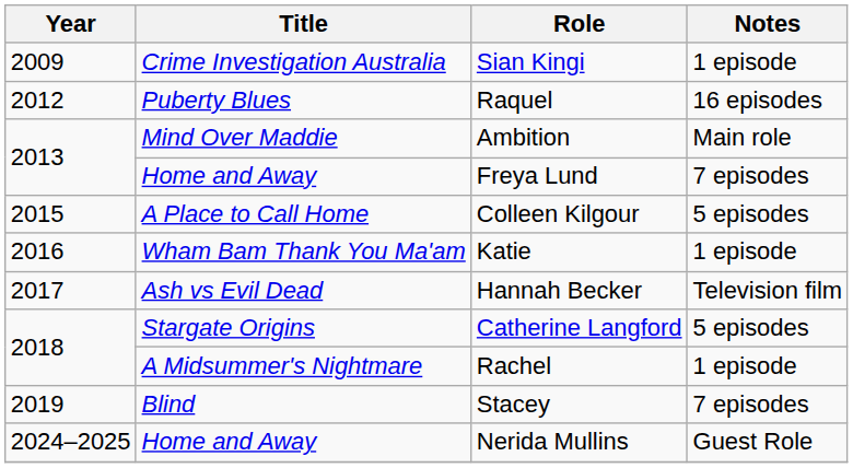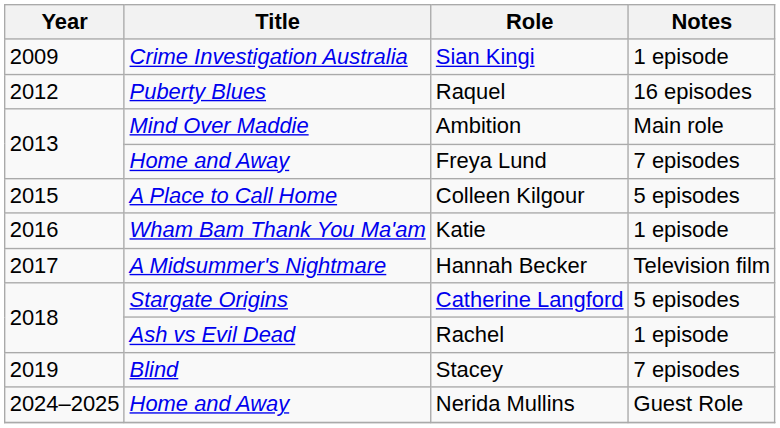 <table class="wikitable sortable">
 <tr>
 <th>Year</th>
 <th>Title</th>
 <th>Role</th>
 <th>Notes</th>
 </tr>
 <tr>
 <td>2009</td>
 <td><em><a href='#'>Crime Investigation Australia</a> </em></td>
 <td><a href='#'>Sian Kingi</a></td>
 <td>1 episode</td>
 </tr>
 <tr>
 <td>2012</td>
 <td><em><a href='#'>Puberty Blues</a></em></td>
 <td>Raquel</td>
 <td>16 episodes</td>
 </tr>
 <tr>
 <td rowspan=2>2013</td>
 <td><em><a href='#'>Mind Over Maddie</a></em></td>
 <td>Ambition</td>
 <td>Main role</td>
 </tr>
 <tr>
 <td><em><a href='#'>Home and Away</a> </em></td>
 <td>Freya Lund</td>
 <td>7 episodes</td>
 </tr>
 <tr>
 <td>2015</td>
 <td><em><a href='#'>A Place to Call Home</a></em></td>
 <td>Colleen Kilgour</td>
 <td>5 episodes</td>
 </tr>
 <tr>
 <td>2016</td>
 <td><em><a href='#'>Wham Bam Thank You Ma'am</a> </em></td>
 <td>Katie</td>
 <td>1 episode</td>
 </tr>
 <tr>
 <td>2017</td>
-<td><em><a href='#'>Ash vs Evil Dead</a></em></td>
+<td><em><a href='#'>A Midsummer's Nightmare</a></em></td>
 <td>Hannah Becker</td>
 <td>Television film</td>
 </tr>
 <tr>
 <td rowspan=2>2018</td>
 <td><em><a href='#'>Stargate Origins</a></em></td>
 <td><a href='#'>Catherine Langford</a></td>
 <td>5 episodes</td>
 </tr>
 <tr>
-<td><em><a href='#'>A Midsummer's Nightmare</a></em></td>
+<td><em><a href='#'>Ash vs Evil Dead</a></em></td>
 <td>Rachel</td>
 <td>1 episode</td>
 </tr>
 <tr>
 <td>2019</td>
 <td><em><a href='#'>Blind</a></em></td>
 <td>Stacey</td>
 <td>7 episodes</td>
 </tr>
 <tr>
 <td>2024–2025</td>
 <td><em><a href='#'>Home and Away</a> </em></td>
 <td>Nerida Mullins</td>
 <td>Guest Role</td>
 </tr>
 <tr>
 </tr>
 </table>
